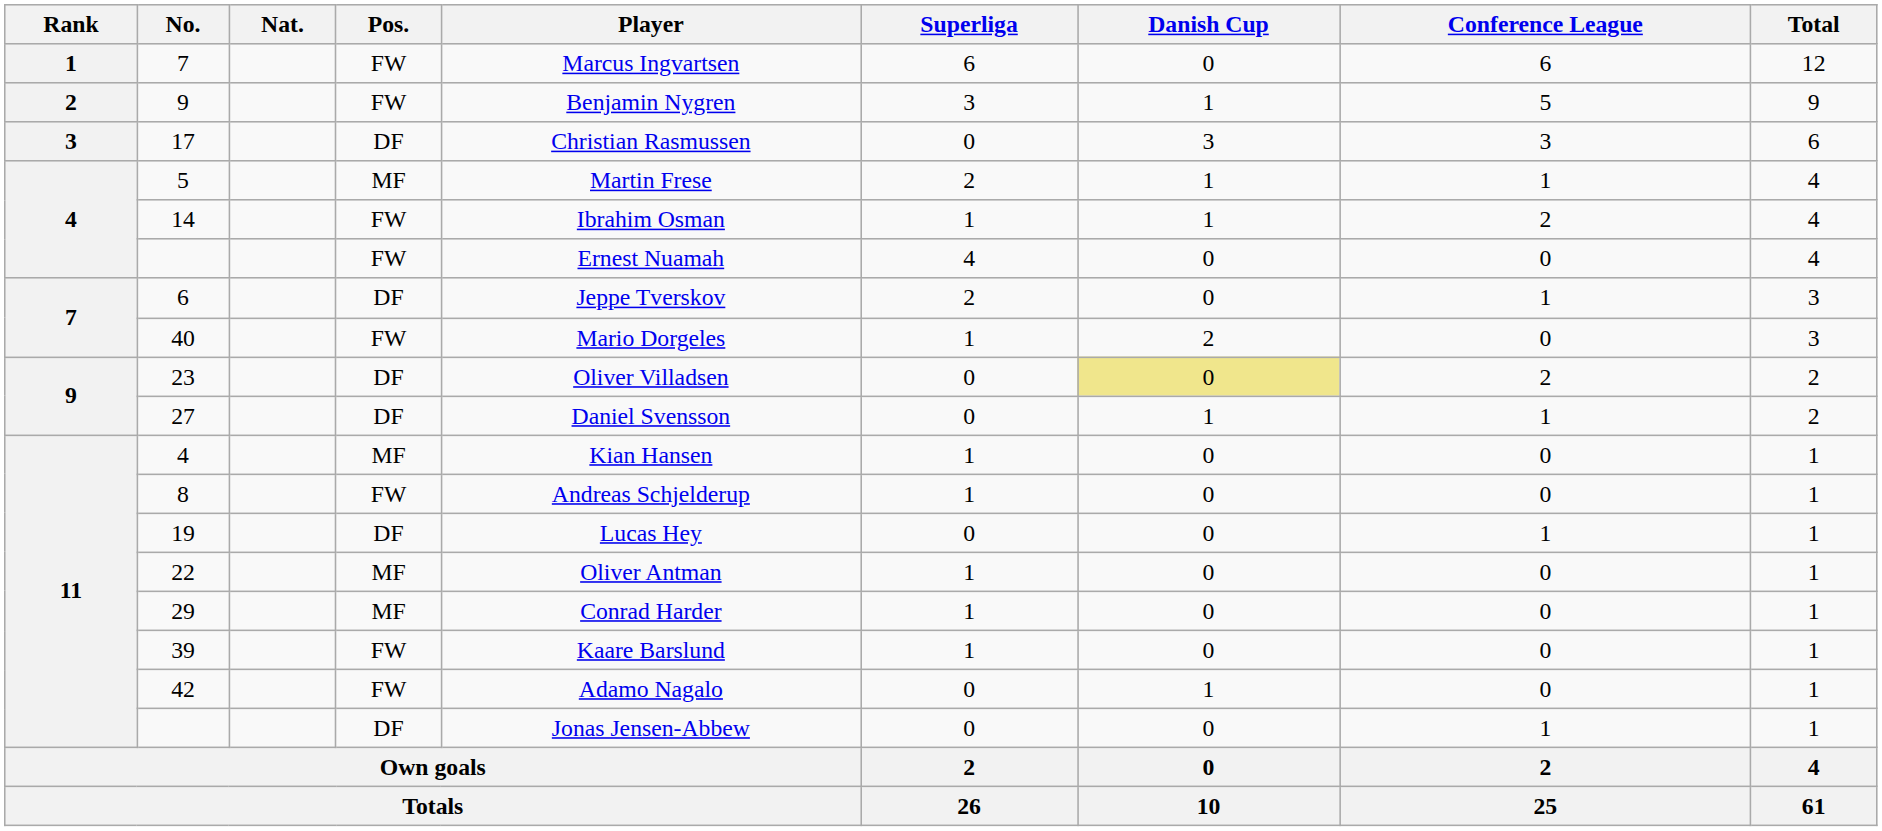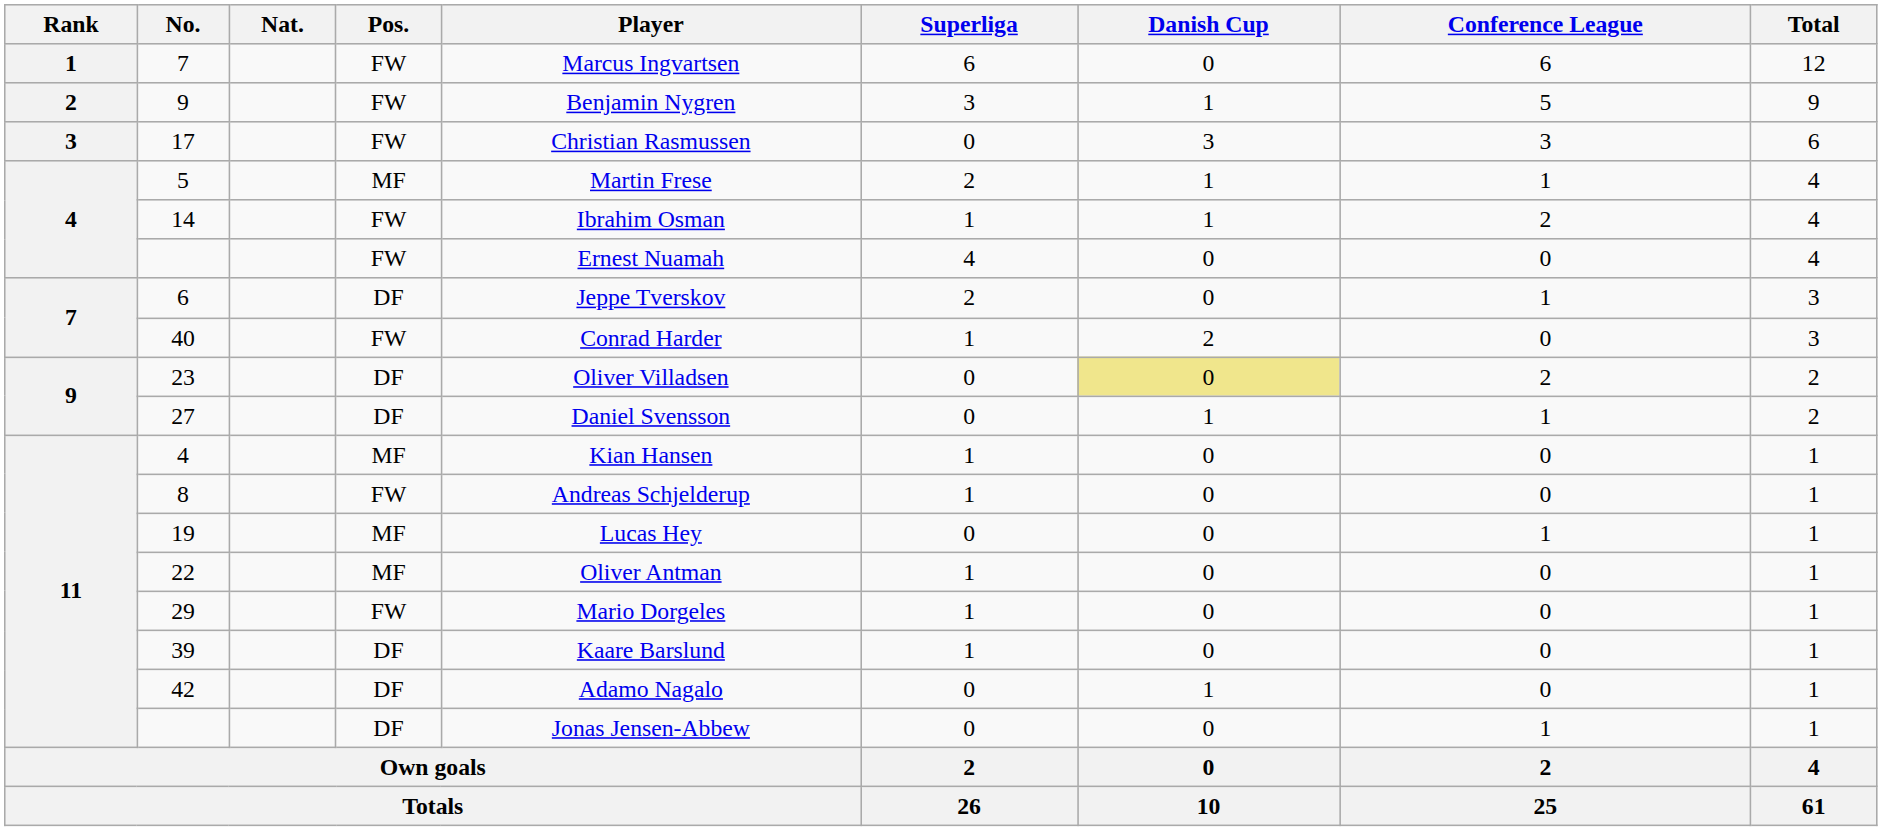 <table class="wikitable" style="text-align:center; font-size:95%; width:95%;">
 <tr>
 <th>Rank</th>
 <th>No.</th>
 <th>Nat.</th>
 <th>Pos.</th>
 <th>Player</th>
 <th><a href='#'>Superliga</a></th>
 <th><a href='#'>Danish Cup</a></th>
 <th><a href='#'>Conference League</a></th>
 <th>Total</th>
 </tr>
 <tr>
 <th rowspan=1>1</th>
 <td>7</td>
 <td></td>
 <td>FW</td>
 <td><a href='#'>Marcus Ingvartsen</a></td>
 <td>6</td>
 <td>0</td>
 <td>6</td>
 <td>12</td>
 </tr>
 <tr>
 <th rowspan=1>2</th>
 <td>9</td>
 <td></td>
 <td>FW</td>
 <td><a href='#'>Benjamin Nygren</a></td>
 <td>3</td>
 <td>1</td>
 <td>5</td>
 <td>9</td>
 </tr>
 <tr>
 <th rowspan=1>3</th>
 <td>17</td>
 <td></td>
-<td>DF</td>
+<td>FW</td>
 <td><a href='#'>Christian Rasmussen</a></td>
 <td>0</td>
 <td>3</td>
 <td>3</td>
 <td>6</td>
 </tr>
 <tr>
 <th rowspan=3>4</th>
 <td>5</td>
 <td></td>
 <td>MF</td>
 <td><a href='#'>Martin Frese</a></td>
 <td>2</td>
 <td>1</td>
 <td>1</td>
 <td>4</td>
 </tr>
 <tr>
 <td>14</td>
 <td></td>
 <td>FW</td>
 <td><a href='#'>Ibrahim Osman</a></td>
 <td>1</td>
 <td>1</td>
 <td>2</td>
 <td>4</td>
 </tr>
 <tr>
 <td></td>
 <td></td>
 <td>FW</td>
 <td><a href='#'>Ernest Nuamah</a></td>
 <td>4</td>
 <td>0</td>
 <td>0</td>
 <td>4</td>
 </tr>
 <tr>
 <th rowspan=2>7</th>
 <td>6</td>
 <td></td>
 <td>DF</td>
 <td><a href='#'>Jeppe Tverskov</a></td>
 <td>2</td>
 <td>0</td>
 <td>1</td>
 <td>3</td>
 </tr>
 <tr>
 <td>40</td>
 <td></td>
 <td>FW</td>
-<td><a href='#'>Mario Dorgeles</a></td>
+<td><a href='#'>Conrad Harder</a></td>
 <td>1</td>
 <td>2</td>
 <td>0</td>
 <td>3</td>
 </tr>
 <tr>
 <th rowspan=2>9</th>
 <td>23</td>
 <td></td>
 <td>DF</td>
 <td><a href='#'>Oliver Villadsen</a></td>
 <td>0</td>
 <td style="background: khaki;">0</td>
 <td>2</td>
 <td>2</td>
 </tr>
 <tr>
 <td>27</td>
 <td></td>
 <td>DF</td>
 <td><a href='#'>Daniel Svensson</a></td>
 <td>0</td>
 <td>1</td>
 <td>1</td>
 <td>2</td>
 </tr>
 <tr>
 <th rowspan=8>11</th>
 <td>4</td>
 <td></td>
 <td>MF</td>
 <td><a href='#'>Kian Hansen</a></td>
 <td>1</td>
 <td>0</td>
 <td>0</td>
 <td>1</td>
 </tr>
 <tr>
 <td>8</td>
 <td></td>
 <td>FW</td>
 <td><a href='#'>Andreas Schjelderup</a></td>
 <td>1</td>
 <td>0</td>
 <td>0</td>
 <td>1</td>
 </tr>
 <tr>
 <td>19</td>
 <td></td>
-<td>DF</td>
+<td>MF</td>
 <td><a href='#'>Lucas Hey</a></td>
 <td>0</td>
 <td>0</td>
 <td>1</td>
 <td>1</td>
 </tr>
 <tr>
 <td>22</td>
 <td></td>
 <td>MF</td>
 <td><a href='#'>Oliver Antman</a></td>
 <td>1</td>
 <td>0</td>
 <td>0</td>
 <td>1</td>
 </tr>
 <tr>
 <td>29</td>
 <td></td>
-<td>MF</td>
-<td><a href='#'>Conrad Harder</a></td>
+<td>FW</td>
+<td><a href='#'>Mario Dorgeles</a></td>
 <td>1</td>
 <td>0</td>
 <td>0</td>
 <td>1</td>
 </tr>
 <tr>
 <td>39</td>
 <td></td>
-<td>FW</td>
+<td>DF</td>
 <td><a href='#'>Kaare Barslund</a></td>
 <td>1</td>
 <td>0</td>
 <td>0</td>
 <td>1</td>
 </tr>
 <tr>
 <td>42</td>
 <td></td>
-<td>FW</td>
+<td>DF</td>
 <td><a href='#'>Adamo Nagalo</a></td>
 <td>0</td>
 <td>1</td>
 <td>0</td>
 <td>1</td>
 </tr>
 <tr>
 <td></td>
 <td></td>
 <td>DF</td>
 <td><a href='#'>Jonas Jensen-Abbew</a></td>
 <td>0</td>
 <td>0</td>
 <td>1</td>
 <td>1</td>
 </tr>
 <tr>
 <th colspan=5>Own goals</th>
 <th>2</th>
 <th>0</th>
 <th>2</th>
 <th>4</th>
 </tr>
 <tr>
 <th colspan=5>Totals</th>
 <th>26</th>
 <th>10</th>
 <th>25</th>
 <th>61</th>
 </tr>
 </table>
